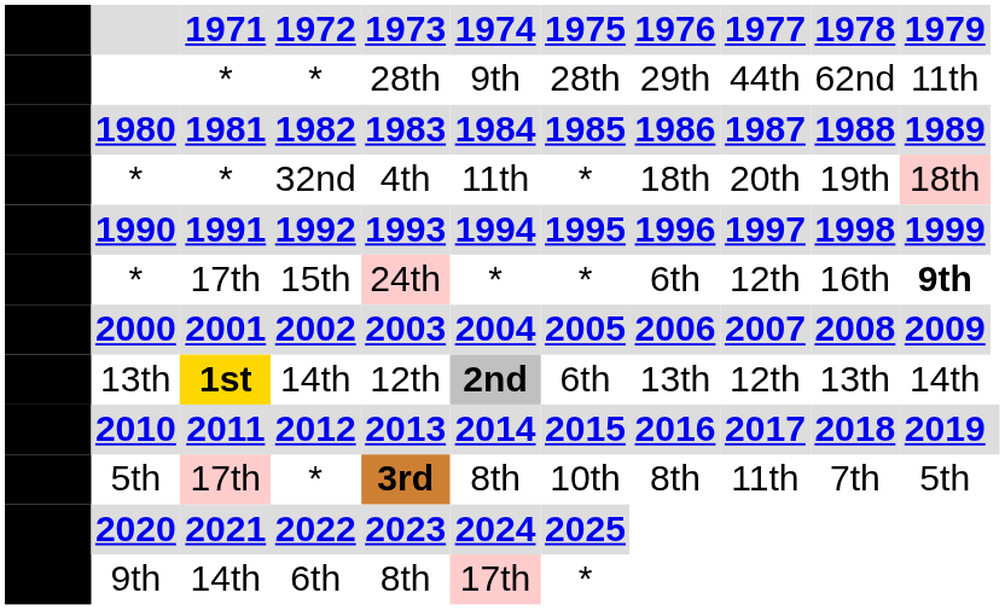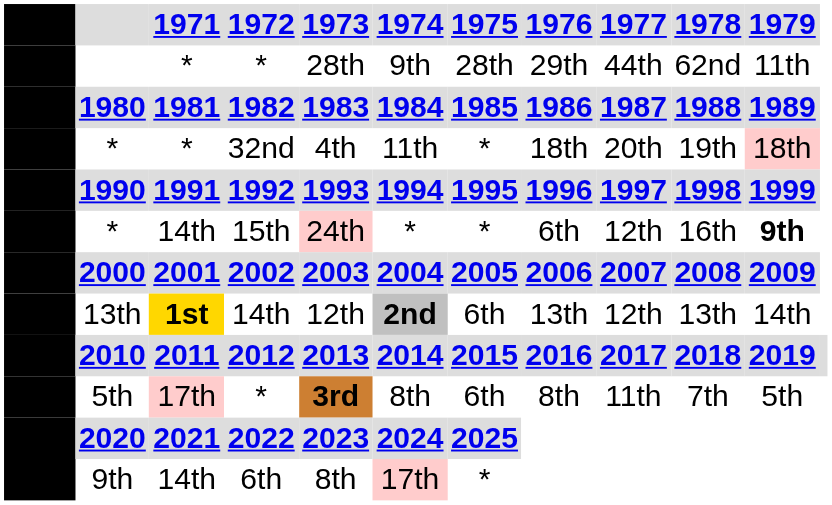 <table class="toccolours" border="0" cellpadding="2" cellspacing="0" align="left" style="margin:0.5em;">
 <tr>
 <th align=center style="background-color: #000000;"><span>Year</span></th>
 <th align=center style="background-color: #ddd;"></th>
 <th align=center style="background-color: #ddd;"><a href='#'>1971</a></th>
 <th align=center style="background-color: #ddd;"><a href='#'>1972</a></th>
 <th align=center style="background-color: #ddd;"><a href='#'>1973</a></th>
 <th align=center style="background-color: #ddd;"><a href='#'>1974</a></th>
 <th align=center style="background-color: #ddd;"><a href='#'>1975</a></th>
 <th align=center style="background-color: #ddd;"><a href='#'>1976</a></th>
 <th align=center style="background-color: #ddd;"><a href='#'>1977</a></th>
 <th align=center style="background-color: #ddd;"><a href='#'>1978</a></th>
 <th align=center style="background-color: #ddd;"><a href='#'>1979</a></th>
 </tr>
 <tr>
 <th align="center" style="background-color: #000000;"><span>Pos.</span></th>
 <td align="center"></td>
 <td align="center">*</td>
 <td align="center">*</td>
 <td align="center">28th</td>
 <td align="center">9th</td>
 <td align="center">28th</td>
 <td align="center">29th</td>
 <td align="center">44th</td>
 <td align="center">62nd</td>
 <td align="center">11th</td>
 </tr>
 <tr>
 <th align=center style="background-color: #000000;"><span>Year</span></th>
 <th align=center style="background-color: #ddd;"><a href='#'>1980</a></th>
 <th align=center style="background-color: #ddd;"><a href='#'>1981</a></th>
 <th align=center style="background-color: #ddd;"><a href='#'>1982</a></th>
 <th align=center style="background-color: #ddd;"><a href='#'>1983</a></th>
 <th align=center style="background-color: #ddd;"><a href='#'>1984</a></th>
 <th align=center style="background-color: #ddd;"><a href='#'>1985</a></th>
 <th align=center style="background-color: #ddd;"><a href='#'>1986</a></th>
 <th align=center style="background-color: #ddd;"><a href='#'>1987</a></th>
 <th align=center style="background-color: #ddd;"><a href='#'>1988</a></th>
 <th align=center style="background-color: #ddd;"><a href='#'>1989</a></th>
 </tr>
 <tr>
 <th align="center" style="background-color: #000000;"><span>Pos.</span></th>
 <td align="center">*</td>
 <td align="center">*</td>
 <td align="center">32nd</td>
 <td align="center">4th</td>
 <td align="center">11th</td>
 <td align="center">*</td>
 <td align="center">18th</td>
 <td align="center">20th</td>
 <td align="center">19th</td>
 <td align="center" style="background:#FFCCCC">18th</td>
 </tr>
 <tr>
 <th align=center style="background-color: #000000;"><span>Year</span></th>
 <th align=center style="background-color: #ddd;"><a href='#'>1990</a></th>
 <th align=center style="background-color: #ddd;"><a href='#'>1991</a></th>
 <th align=center style="background-color: #ddd;"><a href='#'>1992</a></th>
 <th align=center style="background-color: #ddd;"><a href='#'>1993</a></th>
 <th align=center style="background-color: #ddd;"><a href='#'>1994</a></th>
 <th align=center style="background-color: #ddd;"><a href='#'>1995</a></th>
 <th align=center style="background-color: #ddd;"><a href='#'>1996</a></th>
 <th align=center style="background-color: #ddd;"><a href='#'>1997</a></th>
 <th align=center style="background-color: #ddd;"><a href='#'>1998</a></th>
 <th align=center style="background-color: #ddd;"><a href='#'>1999</a></th>
 </tr>
 <tr>
 <th align="center" style="background-color: #000000;"><span>Pos.</span></th>
 <td align="center">*</td>
-<td align="center">17th</td>
+<td align="center">14th</td>
 <td align="center">15th</td>
 <td align="center" style="background:#FFCCCC">24th</td>
 <td align="center">*</td>
 <td align="center">*</td>
 <td align="center">6th</td>
 <td align="center">12th</td>
 <td align="center">16th</td>
 <td align="center"><strong>9th</strong></td>
 </tr>
 <tr>
 <th align=center style="background-color: #000000;"><span>Year</span></th>
 <th align=center style="background-color: #ddd;"><a href='#'>2000</a></th>
 <th align=center style="background-color: #ddd;"><a href='#'>2001</a></th>
 <th align=center style="background-color: #ddd;"><a href='#'>2002</a></th>
 <th align=center style="background-color: #ddd;"><a href='#'>2003</a></th>
 <th align=center style="background-color: #ddd;"><a href='#'>2004</a></th>
 <th align=center style="background-color: #ddd;"><a href='#'>2005</a></th>
 <th align=center style="background-color: #ddd;"><a href='#'>2006</a></th>
 <th align=center style="background-color: #ddd;"><a href='#'>2007</a></th>
 <th align=center style="background-color: #ddd;"><a href='#'>2008</a></th>
 <th align=center style="background-color: #ddd;"><a href='#'>2009</a></th>
 </tr>
 <tr>
 <th align="center" style="background-color: #000000;"><span>Pos.</span></th>
 <td align="center">13th</td>
 <td align="center" bgcolor="gold"><strong>1st</strong></td>
 <td align="center">14th</td>
 <td align="center">12th</td>
 <td align="center" bgcolor="silver"><strong>2nd</strong></td>
 <td align="center">6th</td>
 <td align="center">13th</td>
 <td align="center">12th</td>
 <td align="center">13th</td>
 <td align="center">14th</td>
 </tr>
 <tr>
 <th align=center style="background-color: #000000;"><span>Year</span></th>
 <th align=center style="background-color: #ddd;"><a href='#'>2010</a></th>
 <th align=center style="background-color: #ddd;"><a href='#'>2011</a></th>
 <th align=center style="background-color: #ddd;"><a href='#'>2012</a></th>
 <th align=center style="background-color: #ddd;"><a href='#'>2013</a></th>
 <th align=center style="background-color: #ddd;"><a href='#'>2014</a></th>
 <th align=center style="background-color: #ddd;"><a href='#'>2015</a></th>
 <th align=center style="background-color: #ddd;"><a href='#'>2016</a></th>
 <th align=center style="background-color: #ddd;"><a href='#'>2017</a></th>
 <th align=center style="background-color: #ddd;"><a href='#'>2018</a></th>
 <th align=center style="background-color: #ddd;"><a href='#'>2019</a></th>
 <th align=center style="background-color: #ddd;"></th>
 </tr>
 <tr>
 <th align="center" style="background-color: #000000;"><span>Pos.</span></th>
 <td align="center">5th</td>
 <td align="center" style="background:#FFCCCC">17th</td>
 <td align="center">*</td>
 <td align="center" style="background-color: #CD7F32;"><strong>3rd</strong></td>
 <td align="center">8th</td>
-<td align="center">10th</td>
+<td align="center">6th</td>
 <td align="center">8th</td>
 <td align="center">11th</td>
 <td align="center">7th</td>
 <td align="center">5th</td>
 </tr>
 <tr>
 <th align=center style="background-color: #000000;"><span>Year</span></th>
 <th align=center style="background-color: #ddd;"><a href='#'>2020</a></th>
 <th align=center style="background-color: #ddd;"><a href='#'>2021</a></th>
 <th align=center style="background-color: #ddd;"><a href='#'>2022</a></th>
 <th align=center style="background-color: #ddd;"><a href='#'>2023</a></th>
 <th align=center style="background-color: #ddd;"><a href='#'>2024</a></th>
 <th align=center style="background-color: #ddd;"><a href='#'>2025</a></th>
 </tr>
 <tr>
 <th align="center" style="background-color: #000000;"><span>Pos.</span></th>
 <td align="center">9th</td>
 <td align="center">14th</td>
 <td align="center">6th</td>
 <td align="center">8th</td>
 <td align="center" style="background:#FFCCCC">17th</td>
 <td align="center">*</td>
 </tr>
 <tr>
 <td align="center"></td>
 </tr>
 </table>
